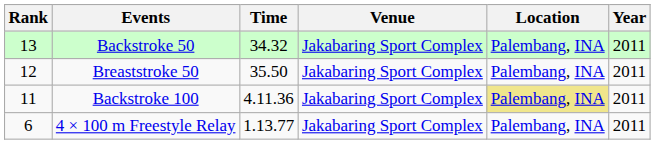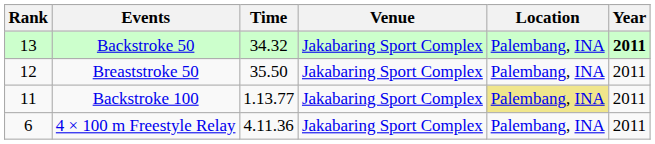 <table class="wikitable sortable" style="text-align:center">
 <tr>
 <th>Rank</th>
 <th>Events</th>
 <th>Time</th>
 <th>Venue</th>
 <th>Location</th>
 <th>Year</th>
 </tr>
 <tr bgcolor=ccffcc>
 <td>13</td>
 <td align=center><a href='#'>Backstroke 50</a></td>
 <td>34.32</td>
 <td><a href='#'>Jakabaring Sport Complex</a></td>
 <td><a href='#'>Palembang</a>, <a href='#'>INA</a></td>
-<td>2011</td>
+<td><strong>2011</strong></td>
 </tr>
 <tr>
 <td>12</td>
 <td align=center><a href='#'>Breaststroke 50</a></td>
 <td>35.50</td>
 <td><a href='#'>Jakabaring Sport Complex</a></td>
 <td><a href='#'>Palembang</a>, <a href='#'>INA</a></td>
 <td>2011</td>
 </tr>
 <tr>
 <td>11</td>
 <td align=center><a href='#'>Backstroke 100</a></td>
-<td>4.11.36</td>
+<td>1.13.77</td>
 <td><a href='#'>Jakabaring Sport Complex</a></td>
 <td style="background: khaki;"><a href='#'>Palembang</a>, <a href='#'>INA</a></td>
 <td>2011</td>
 </tr>
 <tr>
 <td>6</td>
 <td align=center><a href='#'>4 × 100 m Freestyle Relay</a></td>
-<td>1.13.77</td>
+<td>4.11.36</td>
 <td><a href='#'>Jakabaring Sport Complex</a></td>
 <td><a href='#'>Palembang</a>, <a href='#'>INA</a></td>
 <td>2011</td>
 </tr>
 </table>
